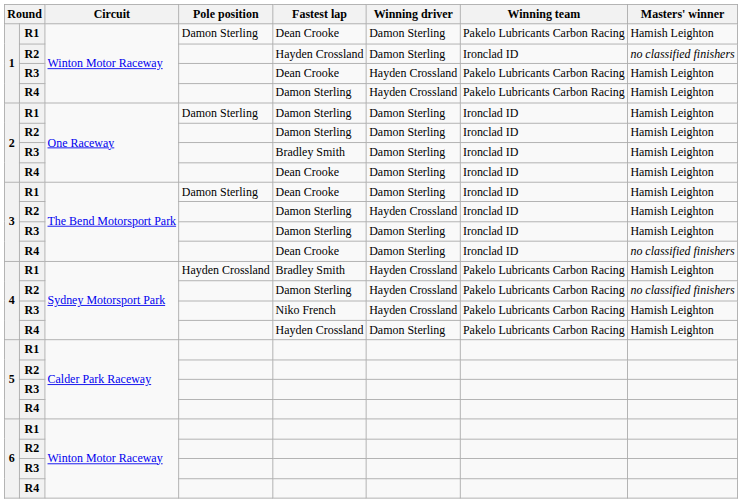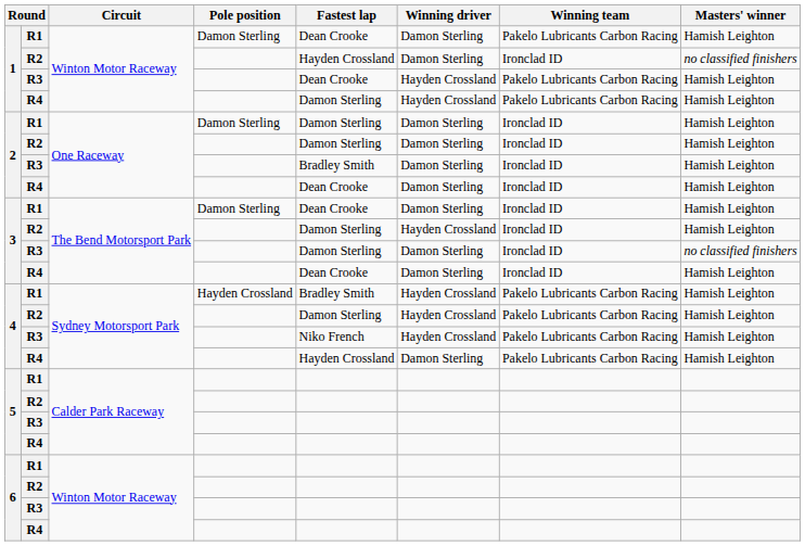 <table class="wikitable" style="font-size: 85%">
 <tr>
 <th colspan="2">Round</th>
 <th>Circuit</th>
 <th>Pole position</th>
 <th>Fastest lap</th>
 <th>Winning driver</th>
 <th>Winning team</th>
 <th>Masters' winner</th>
 </tr>
 <tr>
 <th rowspan="4">1</th>
 <th>R1</th>
 <td rowspan="4"> <a href='#'>Winton Motor Raceway</a></td>
 <td>Damon Sterling</td>
 <td>Dean Crooke</td>
 <td>Damon Sterling</td>
 <td>Pakelo Lubricants Carbon Racing</td>
 <td>Hamish Leighton</td>
 </tr>
 <tr>
 <th>R2</th>
 <td></td>
 <td>Hayden Crossland</td>
 <td>Damon Sterling</td>
 <td>Ironclad ID</td>
 <td><em>no classified finishers</em></td>
 </tr>
 <tr>
 <th>R3</th>
 <td></td>
 <td>Dean Crooke</td>
 <td>Hayden Crossland</td>
 <td>Pakelo Lubricants Carbon Racing</td>
 <td>Hamish Leighton</td>
 </tr>
 <tr>
 <th>R4</th>
 <td></td>
 <td>Damon Sterling</td>
 <td>Hayden Crossland</td>
 <td>Pakelo Lubricants Carbon Racing</td>
 <td>Hamish Leighton</td>
 </tr>
 <tr>
 <th rowspan="4">2</th>
 <th>R1</th>
 <td rowspan="4"> <a href='#'>One Raceway</a></td>
 <td>Damon Sterling</td>
 <td>Damon Sterling</td>
 <td>Damon Sterling</td>
 <td>Ironclad ID</td>
 <td>Hamish Leighton</td>
 </tr>
 <tr>
 <th>R2</th>
 <td></td>
 <td>Damon Sterling</td>
 <td>Damon Sterling</td>
 <td>Ironclad ID</td>
 <td>Hamish Leighton</td>
 </tr>
 <tr>
 <th>R3</th>
 <td></td>
 <td>Bradley Smith</td>
 <td>Damon Sterling</td>
 <td>Ironclad ID</td>
 <td>Hamish Leighton</td>
 </tr>
 <tr>
 <th>R4</th>
 <td></td>
 <td>Dean Crooke</td>
 <td>Damon Sterling</td>
 <td>Ironclad ID</td>
 <td>Hamish Leighton</td>
 </tr>
 <tr>
 <th rowspan="4">3</th>
 <th>R1</th>
 <td rowspan="4"> <a href='#'>The Bend Motorsport Park</a></td>
 <td>Damon Sterling</td>
 <td>Dean Crooke</td>
 <td>Damon Sterling</td>
 <td>Ironclad ID</td>
 <td>Hamish Leighton</td>
 </tr>
 <tr>
 <th>R2</th>
 <td></td>
 <td>Damon Sterling</td>
 <td>Hayden Crossland</td>
 <td>Ironclad ID</td>
 <td>Hamish Leighton</td>
 </tr>
 <tr>
 <th>R3</th>
 <td></td>
 <td>Damon Sterling</td>
 <td>Damon Sterling</td>
 <td>Ironclad ID</td>
-<td>Hamish Leighton</td>
+<td><em>no classified finishers</em></td>
 </tr>
 <tr>
 <th>R4</th>
 <td></td>
 <td>Dean Crooke</td>
 <td>Damon Sterling</td>
 <td>Ironclad ID</td>
-<td><em>no classified finishers</em></td>
+<td>Hamish Leighton</td>
 </tr>
 <tr>
 <th rowspan="4">4</th>
 <th>R1</th>
 <td rowspan="4"> <a href='#'>Sydney Motorsport Park</a></td>
 <td>Hayden Crossland</td>
 <td>Bradley Smith</td>
 <td>Hayden Crossland</td>
 <td>Pakelo Lubricants Carbon Racing</td>
 <td>Hamish Leighton</td>
 </tr>
 <tr>
 <th>R2</th>
 <td></td>
 <td>Damon Sterling</td>
 <td>Hayden Crossland</td>
 <td>Pakelo Lubricants Carbon Racing</td>
-<td><em>no classified finishers</em></td>
+<td>Hamish Leighton</td>
 </tr>
 <tr>
 <th>R3</th>
 <td></td>
 <td align="left">Niko French</td>
 <td>Hayden Crossland</td>
 <td>Pakelo Lubricants Carbon Racing</td>
 <td>Hamish Leighton</td>
 </tr>
 <tr>
 <th>R4</th>
 <td></td>
 <td>Hayden Crossland</td>
 <td>Damon Sterling</td>
 <td>Pakelo Lubricants Carbon Racing</td>
 <td>Hamish Leighton</td>
 </tr>
 <tr>
 <th rowspan="4">5</th>
 <th>R1</th>
 <td rowspan="4"> <a href='#'>Calder Park Raceway</a></td>
 <td></td>
 <td></td>
 <td></td>
 <td></td>
 <td></td>
 </tr>
 <tr>
 <th>R2</th>
 <td></td>
 <td></td>
 <td></td>
 <td></td>
 <td></td>
 </tr>
 <tr>
 <th>R3</th>
 <td></td>
 <td></td>
 <td></td>
 <td></td>
 <td></td>
 </tr>
 <tr>
 <th>R4</th>
 <td></td>
 <td></td>
 <td></td>
 <td></td>
 <td></td>
 </tr>
 <tr>
 <th rowspan="4">6</th>
 <th>R1</th>
 <td rowspan="4"> <a href='#'>Winton Motor Raceway</a></td>
 <td></td>
 <td></td>
 <td></td>
 <td></td>
 <td></td>
 </tr>
 <tr>
 <th>R2</th>
 <td></td>
 <td></td>
 <td></td>
 <td></td>
 <td></td>
 </tr>
 <tr>
 <th>R3</th>
 <td></td>
 <td></td>
 <td></td>
 <td></td>
 <td></td>
 </tr>
 <tr>
 <th>R4</th>
 <td></td>
 <td></td>
 <td></td>
 <td></td>
 <td></td>
 </tr>
 </table>
